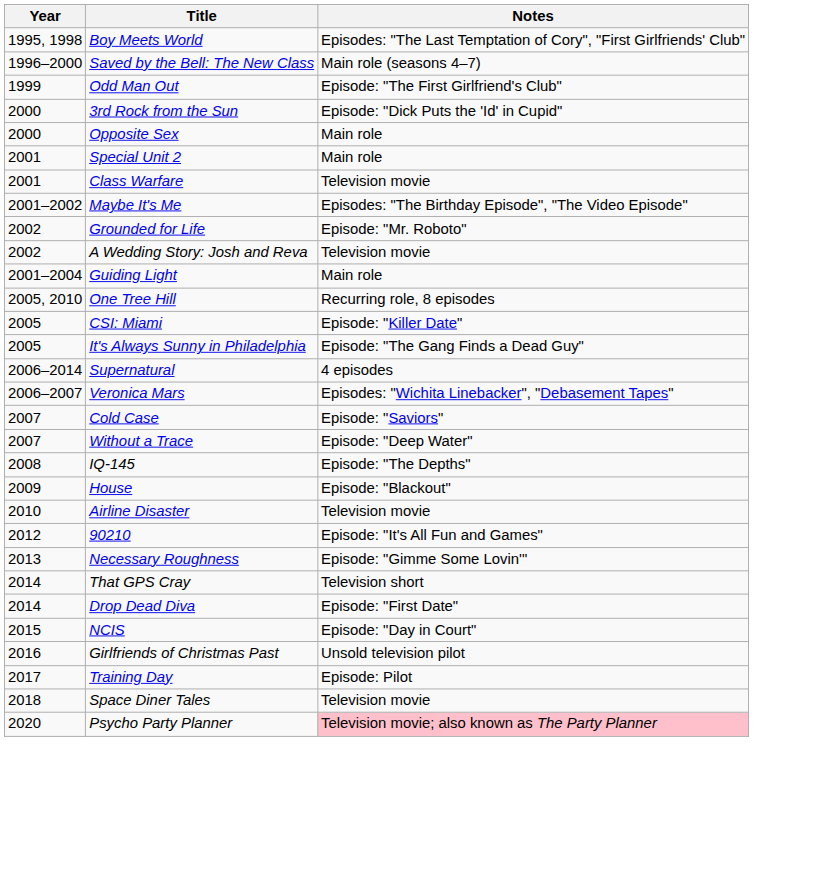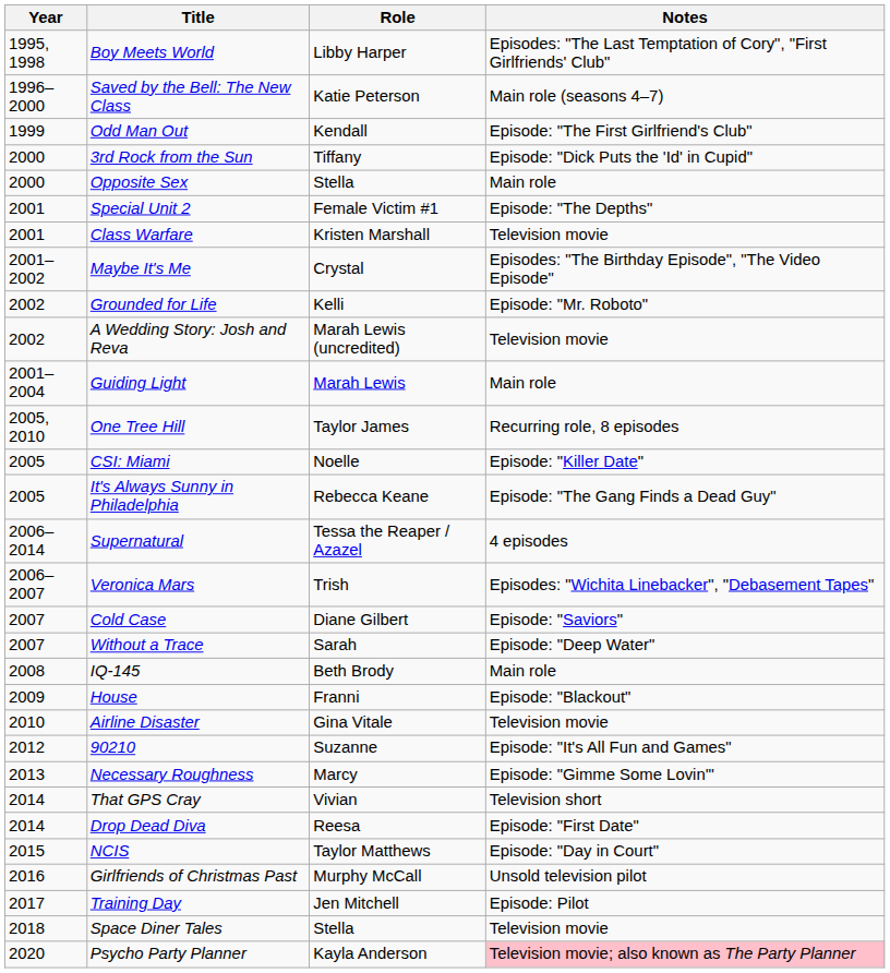 <table class="wikitable">
 <tr>
 <th>Year</th>
 <th>Title</th>
+<th>Role</th>
 <th>Notes</th>
 </tr>
 <tr>
 <td>1995, 1998</td>
 <td><em><a href='#'>Boy Meets World</a></em></td>
+<td>Libby Harper</td>
 <td>Episodes: "The Last Temptation of Cory", "First Girlfriends' Club"</td>
 </tr>
 <tr>
 <td>1996–2000</td>
 <td><em><a href='#'>Saved by the Bell: The New Class</a></em></td>
+<td>Katie Peterson</td>
 <td>Main role (seasons 4–7)</td>
 </tr>
 <tr>
 <td>1999</td>
 <td><em><a href='#'>Odd Man Out</a></em></td>
+<td>Kendall</td>
 <td>Episode: "The First Girlfriend's Club"</td>
 </tr>
 <tr>
 <td>2000</td>
 <td><em><a href='#'>3rd Rock from the Sun</a></em></td>
+<td>Tiffany</td>
 <td>Episode: "Dick Puts the 'Id' in Cupid"</td>
 </tr>
 <tr>
 <td>2000</td>
 <td><em><a href='#'>Opposite Sex</a></em></td>
+<td>Stella</td>
 <td>Main role</td>
 </tr>
 <tr>
 <td>2001</td>
 <td><em><a href='#'>Special Unit 2</a></em></td>
-<td>Main role</td>
+<td>Female Victim #1</td>
+<td>Episode: "The Depths"</td>
 </tr>
 <tr>
 <td>2001</td>
 <td><em><a href='#'>Class Warfare</a></em></td>
+<td>Kristen Marshall</td>
 <td>Television movie</td>
 </tr>
 <tr>
 <td>2001–2002</td>
 <td><em><a href='#'>Maybe It's Me</a></em></td>
+<td>Crystal</td>
 <td>Episodes: "The Birthday Episode", "The Video Episode"</td>
 </tr>
 <tr>
 <td>2002</td>
 <td><em><a href='#'>Grounded for Life</a></em></td>
+<td>Kelli</td>
 <td>Episode: "Mr. Roboto"</td>
 </tr>
 <tr>
 <td>2002</td>
 <td><em>A Wedding Story: Josh and Reva</em></td>
+<td>Marah Lewis (uncredited)</td>
 <td>Television movie</td>
 </tr>
 <tr>
 <td>2001–2004</td>
 <td><em><a href='#'>Guiding Light</a></em></td>
+<td><a href='#'>Marah Lewis</a></td>
 <td>Main role</td>
 </tr>
 <tr>
 <td>2005, 2010</td>
 <td><em><a href='#'>One Tree Hill</a></em></td>
+<td>Taylor James</td>
 <td>Recurring role, 8 episodes</td>
 </tr>
 <tr>
 <td>2005</td>
 <td><em><a href='#'>CSI: Miami</a></em></td>
+<td>Noelle</td>
 <td>Episode: "<a href='#'>Killer Date</a>"</td>
 </tr>
 <tr>
 <td>2005</td>
 <td><em><a href='#'>It's Always Sunny in Philadelphia</a></em></td>
+<td>Rebecca Keane</td>
 <td>Episode: "The Gang Finds a Dead Guy"</td>
 </tr>
 <tr>
 <td>2006–2014</td>
 <td><em><a href='#'>Supernatural</a></em></td>
+<td>Tessa the Reaper / <a href='#'>Azazel</a></td>
 <td>4 episodes</td>
 </tr>
 <tr>
 <td>2006–2007</td>
 <td><em><a href='#'>Veronica Mars</a></em></td>
+<td>Trish</td>
 <td>Episodes: "<a href='#'>Wichita Linebacker</a>", "<a href='#'>Debasement Tapes</a>"</td>
 </tr>
 <tr>
 <td>2007</td>
 <td><em><a href='#'>Cold Case</a></em></td>
+<td>Diane Gilbert</td>
 <td>Episode: "<a href='#'>Saviors</a>"</td>
 </tr>
 <tr>
 <td>2007</td>
 <td><em><a href='#'>Without a Trace</a></em></td>
+<td>Sarah</td>
 <td>Episode: "Deep Water"</td>
 </tr>
 <tr>
 <td>2008</td>
 <td><em>IQ-145</em></td>
-<td>Episode: "The Depths"</td>
+<td>Beth Brody</td>
+<td>Main role</td>
 </tr>
 <tr>
 <td>2009</td>
 <td><em><a href='#'>House</a></em></td>
+<td>Franni</td>
 <td>Episode: "Blackout"</td>
 </tr>
 <tr>
 <td>2010</td>
 <td><em><a href='#'>Airline Disaster</a></em></td>
+<td>Gina Vitale</td>
 <td>Television movie</td>
 </tr>
 <tr>
 <td>2012</td>
 <td><em><a href='#'>90210</a></em></td>
+<td>Suzanne</td>
 <td>Episode: "It's All Fun and Games"</td>
 </tr>
 <tr>
 <td>2013</td>
 <td><em><a href='#'>Necessary Roughness</a></em></td>
+<td>Marcy</td>
 <td>Episode: "Gimme Some Lovin'"</td>
 </tr>
 <tr>
 <td>2014</td>
 <td><em>That GPS Cray</em></td>
+<td>Vivian</td>
 <td>Television short</td>
 </tr>
 <tr>
 <td>2014</td>
 <td><em><a href='#'>Drop Dead Diva</a></em></td>
+<td>Reesa</td>
 <td>Episode: "First Date"</td>
 </tr>
 <tr>
 <td>2015</td>
 <td><em><a href='#'>NCIS</a></em></td>
+<td>Taylor Matthews</td>
 <td>Episode: "Day in Court"</td>
 </tr>
 <tr>
 <td>2016</td>
 <td><em>Girlfriends of Christmas Past</em></td>
+<td>Murphy McCall</td>
 <td>Unsold television pilot</td>
 </tr>
 <tr>
 <td>2017</td>
 <td><em><a href='#'>Training Day</a></em></td>
+<td>Jen Mitchell</td>
 <td>Episode: Pilot</td>
 </tr>
 <tr>
 <td>2018</td>
 <td><em>Space Diner Tales</em></td>
+<td>Stella</td>
 <td>Television movie</td>
 </tr>
 <tr>
 <td>2020</td>
 <td><em>Psycho Party Planner</em></td>
+<td>Kayla Anderson</td>
 <td style="background: pink;">Television movie; also known as <em>The Party Planner</em></td>
 </tr>
 </table>
